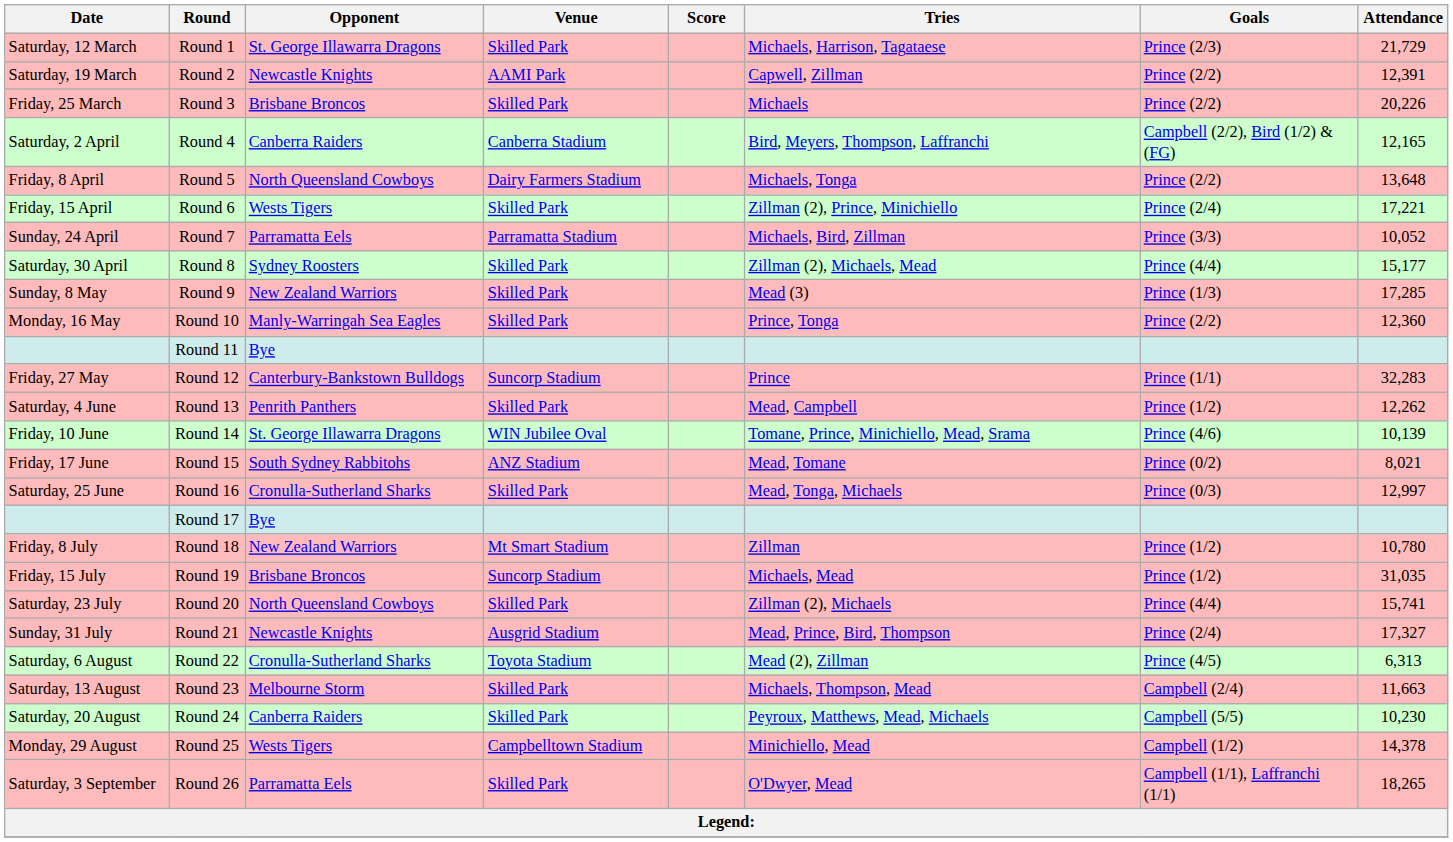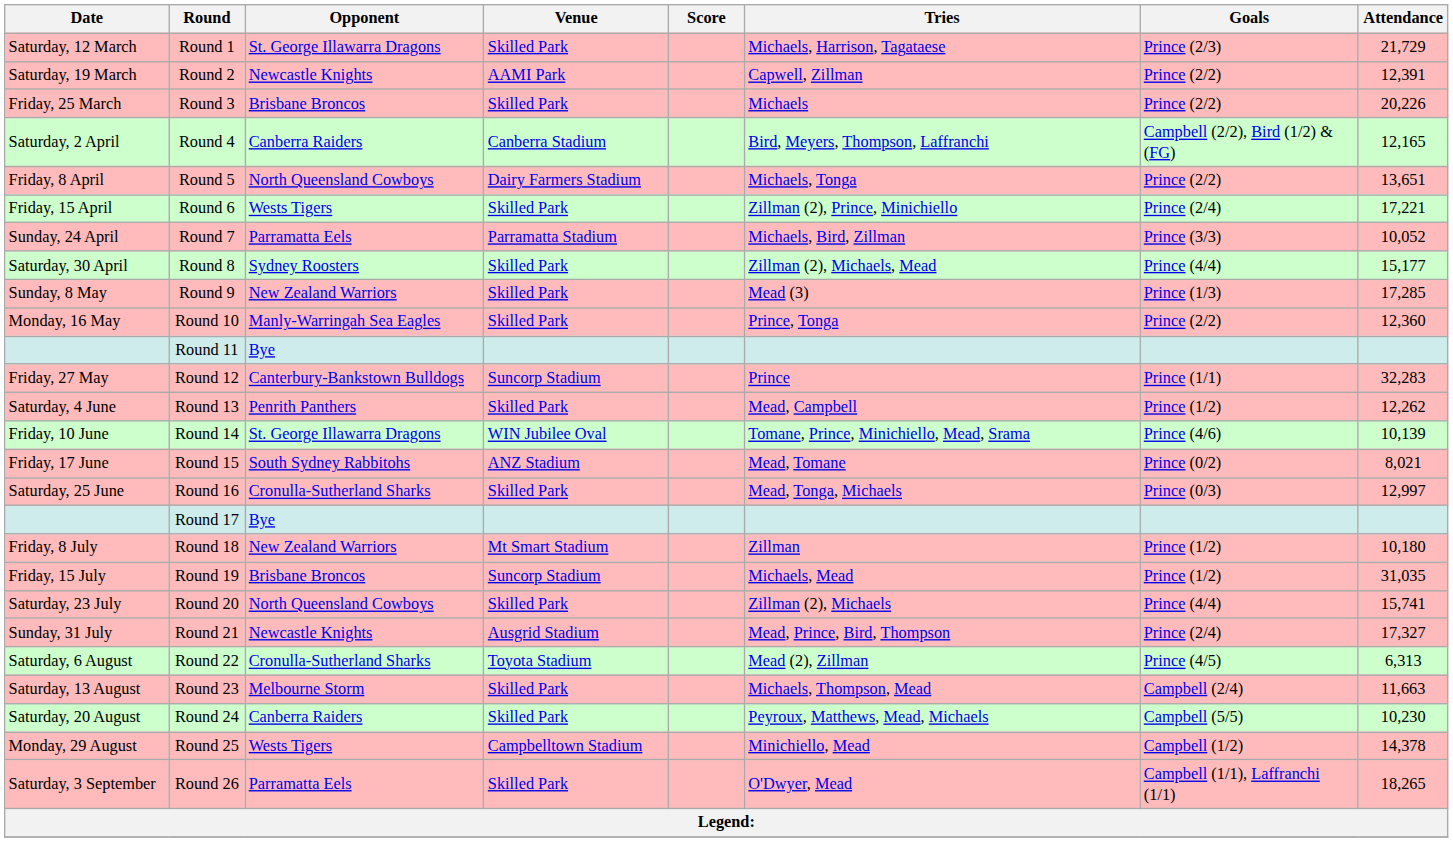 <table class="wikitable" style="font-size:75%;">
 <tr>
 <th width="115">Date</th>
 <th width="50">Round</th>
 <th width="170">Opponent</th>
 <th width="130">Venue</th>
 <th width="50">Score</th>
 <th width="285">Tries</th>
 <th width="155">Goals</th>
 <th width="60">Attendance</th>
 </tr>
 <tr bgcolor=#FFBBBB>
 <td>Saturday, 12 March</td>
 <td style="text-align:center;">Round 1</td>
 <td> <a href='#'>St. George Illawarra Dragons</a></td>
 <td><a href='#'>Skilled Park</a></td>
 <td style="text-align:center;"></td>
 <td><a href='#'>Michaels</a>, <a href='#'>Harrison</a>, <a href='#'>Tagataese</a></td>
 <td><a href='#'>Prince</a> (2/3)</td>
 <td style="text-align:center;">21,729</td>
 </tr>
 <tr bgcolor=#FFBBBB>
 <td>Saturday, 19 March</td>
 <td style="text-align:center;">Round 2</td>
 <td> <a href='#'>Newcastle Knights</a></td>
 <td><a href='#'>AAMI Park</a></td>
 <td style="text-align:center;"></td>
 <td><a href='#'>Capwell</a>, <a href='#'>Zillman</a></td>
 <td><a href='#'>Prince</a> (2/2)</td>
 <td style="text-align:center;">12,391</td>
 </tr>
 <tr bgcolor=#FFBBBB>
 <td>Friday, 25 March</td>
 <td style="text-align:center;">Round 3</td>
 <td> <a href='#'>Brisbane Broncos</a></td>
 <td><a href='#'>Skilled Park</a></td>
 <td style="text-align:center;"></td>
 <td><a href='#'>Michaels</a></td>
 <td><a href='#'>Prince</a> (2/2)</td>
 <td style="text-align:center;">20,226</td>
 </tr>
 <tr bgcolor=#CCFFCC>
 <td>Saturday, 2 April</td>
 <td style="text-align:center;">Round 4</td>
 <td> <a href='#'>Canberra Raiders</a></td>
 <td><a href='#'>Canberra Stadium</a></td>
 <td style="text-align:center;"></td>
 <td><a href='#'>Bird</a>, <a href='#'>Meyers</a>, <a href='#'>Thompson</a>, <a href='#'>Laffranchi</a></td>
 <td><a href='#'>Campbell</a> (2/2), <a href='#'>Bird</a> (1/2) & (<a href='#'>FG</a>)</td>
 <td style="text-align:center;">12,165</td>
 </tr>
 <tr bgcolor=#FFBBBB>
 <td>Friday, 8 April</td>
 <td style="text-align:center;">Round 5</td>
 <td> <a href='#'>North Queensland Cowboys</a></td>
 <td><a href='#'>Dairy Farmers Stadium</a></td>
 <td style="text-align:center;"></td>
 <td><a href='#'>Michaels</a>, <a href='#'>Tonga</a></td>
 <td><a href='#'>Prince</a> (2/2)</td>
-<td style="text-align:center;">13,648</td>
+<td style="text-align:center;">13,651</td>
 </tr>
 <tr bgcolor=#CCFFCC>
 <td>Friday, 15 April</td>
 <td style="text-align:center;">Round 6</td>
 <td> <a href='#'>Wests Tigers</a></td>
 <td><a href='#'>Skilled Park</a></td>
 <td style="text-align:center;"></td>
 <td><a href='#'>Zillman</a> (2), <a href='#'>Prince</a>, <a href='#'>Minichiello</a></td>
 <td><a href='#'>Prince</a> (2/4)</td>
 <td style="text-align:center;">17,221</td>
 </tr>
 <tr bgcolor=#FFBBBB>
 <td>Sunday, 24 April</td>
 <td style="text-align:center;">Round 7</td>
 <td> <a href='#'>Parramatta Eels</a></td>
 <td><a href='#'>Parramatta Stadium</a></td>
 <td style="text-align:center;"></td>
 <td><a href='#'>Michaels</a>, <a href='#'>Bird</a>, <a href='#'>Zillman</a></td>
 <td><a href='#'>Prince</a> (3/3)</td>
 <td style="text-align:center;">10,052</td>
 </tr>
 <tr bgcolor=#CCFFCC>
 <td>Saturday, 30 April</td>
 <td style="text-align:center;">Round 8</td>
 <td> <a href='#'>Sydney Roosters</a></td>
 <td><a href='#'>Skilled Park</a></td>
 <td style="text-align:center;"></td>
 <td><a href='#'>Zillman</a> (2), <a href='#'>Michaels</a>, <a href='#'>Mead</a></td>
 <td><a href='#'>Prince</a> (4/4)</td>
 <td style="text-align:center;">15,177</td>
 </tr>
 <tr bgcolor=#FFBBBB>
 <td>Sunday, 8 May</td>
 <td style="text-align:center;">Round 9</td>
 <td> <a href='#'>New Zealand Warriors</a></td>
 <td><a href='#'>Skilled Park</a></td>
 <td style="text-align:center;"></td>
 <td><a href='#'>Mead</a> (3)</td>
 <td><a href='#'>Prince</a> (1/3)</td>
 <td style="text-align:center;">17,285</td>
 </tr>
 <tr bgcolor=#FFBBBB>
 <td>Monday, 16 May</td>
 <td style="text-align:center;">Round 10</td>
 <td> <a href='#'>Manly-Warringah Sea Eagles</a></td>
 <td><a href='#'>Skilled Park</a></td>
 <td style="text-align:center;"></td>
 <td><a href='#'>Prince</a>, <a href='#'>Tonga</a></td>
 <td><a href='#'>Prince</a> (2/2)</td>
 <td style="text-align:center;">12,360</td>
 </tr>
 <tr bgcolor="#cfecec">
 <td></td>
 <td style="text-align:center;">Round 11</td>
 <td><a href='#'>Bye</a></td>
 <td></td>
 <td></td>
 <td></td>
 <td></td>
 <td></td>
 </tr>
 <tr bgcolor=#FFBBBB>
 <td>Friday, 27 May</td>
 <td style="text-align:center;">Round 12</td>
 <td> <a href='#'>Canterbury-Bankstown Bulldogs</a></td>
 <td><a href='#'>Suncorp Stadium</a></td>
 <td style="text-align:center;"></td>
 <td><a href='#'>Prince</a></td>
 <td><a href='#'>Prince</a> (1/1)</td>
 <td style="text-align:center;">32,283</td>
 </tr>
 <tr bgcolor=#FFBBBB>
 <td>Saturday, 4 June</td>
 <td style="text-align:center;">Round 13</td>
 <td> <a href='#'>Penrith Panthers</a></td>
 <td><a href='#'>Skilled Park</a></td>
 <td style="text-align:center;"></td>
 <td><a href='#'>Mead</a>, <a href='#'>Campbell</a></td>
 <td><a href='#'>Prince</a> (1/2)</td>
 <td style="text-align:center;">12,262</td>
 </tr>
 <tr bgcolor=#CCFFCC>
 <td>Friday, 10 June</td>
 <td style="text-align:center;">Round 14</td>
 <td> <a href='#'>St. George Illawarra Dragons</a></td>
 <td><a href='#'>WIN Jubilee Oval</a></td>
 <td style="text-align:center;"></td>
 <td><a href='#'>Tomane</a>, <a href='#'>Prince</a>, <a href='#'>Minichiello</a>, <a href='#'>Mead</a>, <a href='#'>Srama</a></td>
 <td><a href='#'>Prince</a> (4/6)</td>
 <td style="text-align:center;">10,139</td>
 </tr>
 <tr bgcolor=#FFBBBB>
 <td>Friday, 17 June</td>
 <td style="text-align:center;">Round 15</td>
 <td> <a href='#'>South Sydney Rabbitohs</a></td>
 <td><a href='#'>ANZ Stadium</a></td>
 <td style="text-align:center;"></td>
 <td><a href='#'>Mead</a>, <a href='#'>Tomane</a></td>
 <td><a href='#'>Prince</a> (0/2)</td>
 <td style="text-align:center;">8,021</td>
 </tr>
 <tr bgcolor=#FFBBBB>
 <td>Saturday, 25 June</td>
 <td style="text-align:center;">Round 16</td>
 <td> <a href='#'>Cronulla-Sutherland Sharks</a></td>
 <td><a href='#'>Skilled Park</a></td>
 <td style="text-align:center;"></td>
 <td><a href='#'>Mead</a>, <a href='#'>Tonga</a>, <a href='#'>Michaels</a></td>
 <td><a href='#'>Prince</a> (0/3)</td>
 <td style="text-align:center;">12,997</td>
 </tr>
 <tr bgcolor="#cfecec">
 <td></td>
 <td style="text-align:center;">Round 17</td>
 <td><a href='#'>Bye</a></td>
 <td></td>
 <td></td>
 <td></td>
 <td></td>
 <td></td>
 </tr>
 <tr bgcolor=#FFBBBB>
 <td>Friday, 8 July</td>
 <td style="text-align:center;">Round 18</td>
 <td> <a href='#'>New Zealand Warriors</a></td>
 <td><a href='#'>Mt Smart Stadium</a></td>
 <td style="text-align:center;"></td>
 <td><a href='#'>Zillman</a></td>
 <td><a href='#'>Prince</a> (1/2)</td>
-<td style="text-align:center;">10,780</td>
+<td style="text-align:center;">10,180</td>
 </tr>
 <tr bgcolor=#FFBBBB>
 <td>Friday, 15 July</td>
 <td style="text-align:center;">Round 19</td>
 <td> <a href='#'>Brisbane Broncos</a></td>
 <td><a href='#'>Suncorp Stadium</a></td>
 <td style="text-align:center;"></td>
 <td><a href='#'>Michaels</a>, <a href='#'>Mead</a></td>
 <td><a href='#'>Prince</a> (1/2)</td>
 <td style="text-align:center;">31,035</td>
 </tr>
 <tr bgcolor=#FFBBBB>
 <td>Saturday, 23 July</td>
 <td style="text-align:center;">Round 20</td>
 <td> <a href='#'>North Queensland Cowboys</a></td>
 <td><a href='#'>Skilled Park</a></td>
 <td style="text-align:center;"></td>
 <td><a href='#'>Zillman</a> (2), <a href='#'>Michaels</a></td>
 <td><a href='#'>Prince</a> (4/4)</td>
 <td style="text-align:center;">15,741</td>
 </tr>
 <tr bgcolor=#FFBBBB>
 <td>Sunday, 31 July</td>
 <td style="text-align:center;">Round 21</td>
 <td> <a href='#'>Newcastle Knights</a></td>
 <td><a href='#'>Ausgrid Stadium</a></td>
 <td style="text-align:center;"></td>
 <td><a href='#'>Mead</a>, <a href='#'>Prince</a>, <a href='#'>Bird</a>, <a href='#'>Thompson</a></td>
 <td><a href='#'>Prince</a> (2/4)</td>
 <td style="text-align:center;">17,327</td>
 </tr>
 <tr bgcolor=#CCFFCC>
 <td>Saturday, 6 August</td>
 <td style="text-align:center;">Round 22</td>
 <td> <a href='#'>Cronulla-Sutherland Sharks</a></td>
 <td><a href='#'>Toyota Stadium</a></td>
 <td style="text-align:center;"></td>
 <td><a href='#'>Mead</a> (2), <a href='#'>Zillman</a></td>
 <td><a href='#'>Prince</a> (4/5)</td>
 <td style="text-align:center;">6,313</td>
 </tr>
 <tr bgcolor=#FFBBBB>
 <td>Saturday, 13 August</td>
 <td style="text-align:center;">Round 23</td>
 <td> <a href='#'>Melbourne Storm</a></td>
 <td><a href='#'>Skilled Park</a></td>
 <td style="text-align:center;"></td>
 <td><a href='#'>Michaels</a>, <a href='#'>Thompson</a>, <a href='#'>Mead</a></td>
 <td><a href='#'>Campbell</a> (2/4)</td>
 <td style="text-align:center;">11,663</td>
 </tr>
 <tr bgcolor=#CCFFCC>
 <td>Saturday, 20 August</td>
 <td style="text-align:center;">Round 24</td>
 <td> <a href='#'>Canberra Raiders</a></td>
 <td><a href='#'>Skilled Park</a></td>
 <td style="text-align:center;"></td>
 <td><a href='#'>Peyroux</a>, <a href='#'>Matthews</a>, <a href='#'>Mead</a>, <a href='#'>Michaels</a></td>
 <td><a href='#'>Campbell</a> (5/5)</td>
 <td style="text-align:center;">10,230</td>
 </tr>
 <tr bgcolor=#FFBBBB>
 <td>Monday, 29 August</td>
 <td style="text-align:center;">Round 25</td>
 <td> <a href='#'>Wests Tigers</a></td>
 <td><a href='#'>Campbelltown Stadium</a></td>
 <td style="text-align:center;"></td>
 <td><a href='#'>Minichiello</a>, <a href='#'>Mead</a></td>
 <td><a href='#'>Campbell</a> (1/2)</td>
 <td style="text-align:center;">14,378</td>
 </tr>
 <tr bgcolor=#FFBBBB>
 <td>Saturday, 3 September</td>
 <td style="text-align:center;">Round 26</td>
 <td> <a href='#'>Parramatta Eels</a></td>
 <td><a href='#'>Skilled Park</a></td>
 <td style="text-align:center;"></td>
 <td><a href='#'>O'Dwyer</a>, <a href='#'>Mead</a></td>
 <td><a href='#'>Campbell</a> (1/1), <a href='#'>Laffranchi</a> (1/1)</td>
 <td style="text-align:center;">18,265</td>
 </tr>
 <tr>
 <th colspan="11"><strong>Legend</strong>:    </th>
 </tr>
 <tr>
 </tr>
 </table>
